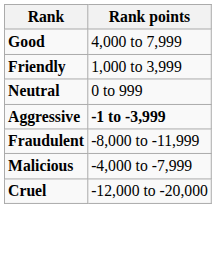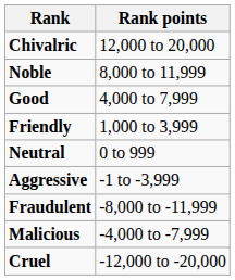 <table class="wikitable">
 <tr>
 <th>Rank</th>
 <th>Rank points</th>
+</tr>
+<tr>
+<td><strong>Chivalric</strong></td>
+<td>12,000 to 20,000</td>
+</tr>
+<tr>
+<td><strong>Noble</strong></td>
+<td>8,000 to 11,999</td>
 </tr>
 <tr>
 <td><strong>Good</strong></td>
 <td>4,000 to 7,999</td>
 </tr>
 <tr>
 <td><strong>Friendly</strong></td>
 <td>1,000 to 3,999</td>
 </tr>
 <tr>
 <td><strong>Neutral</strong></td>
 <td>0 to 999</td>
 </tr>
 <tr>
 <td><strong>Aggressive</strong></td>
-<td><strong>-1 to -3,999</strong></td>
+<td>-1 to -3,999</td>
 </tr>
 <tr>
 <td><strong>Fraudulent</strong></td>
 <td>-8,000 to -11,999</td>
 </tr>
 <tr>
 <td><strong>Malicious</strong></td>
 <td>-4,000 to -7,999</td>
 </tr>
 <tr>
 <td><strong>Cruel</strong></td>
 <td>-12,000 to -20,000</td>
 </tr>
 </table>
